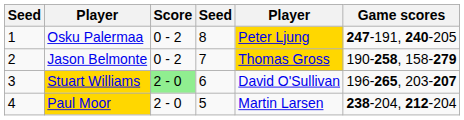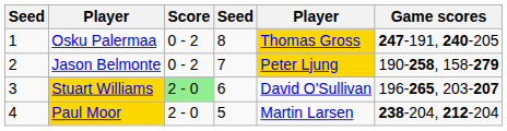 <table class="wikitable">
 <tr>
 <th>Seed</th>
 <th>Player</th>
 <th>Score</th>
 <th>Seed</th>
 <th>Player</th>
 <th>Game scores</th>
 </tr>
 <tr>
 <td>1</td>
 <td> <a href='#'>Osku Palermaa</a></td>
 <td>0 - 2</td>
 <td>8</td>
-<td bgcolor="gold"> <a href='#'>Peter Ljung</a></td>
+<td bgcolor="gold"> <a href='#'>Thomas Gross</a></td>
 <td><strong>247</strong>-191, <strong>240</strong>-205</td>
 </tr>
 <tr>
 <td>2</td>
 <td> <a href='#'>Jason Belmonte</a></td>
 <td>0 - 2</td>
 <td>7</td>
-<td bgcolor="gold"> <a href='#'>Thomas Gross</a></td>
+<td bgcolor="gold"> <a href='#'>Peter Ljung</a></td>
 <td>190-<strong>258</strong>, 158-<strong>279</strong></td>
 </tr>
 <tr>
 <td>3</td>
 <td bgcolor="gold"> <a href='#'>Stuart Williams</a></td>
 <td style="background: lightgreen;">2 - 0</td>
 <td>6</td>
 <td> <a href='#'>David O'Sullivan</a></td>
 <td>196-<strong>265</strong>, 203-<strong>207</strong></td>
 </tr>
 <tr>
 <td>4</td>
 <td bgcolor="gold"> <a href='#'>Paul Moor</a></td>
 <td>2 - 0</td>
 <td>5</td>
 <td> <a href='#'>Martin Larsen</a></td>
 <td><strong>238</strong>-204, <strong>212</strong>-204</td>
 </tr>
 </table>
